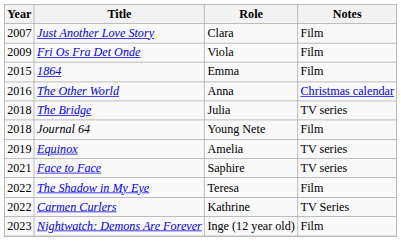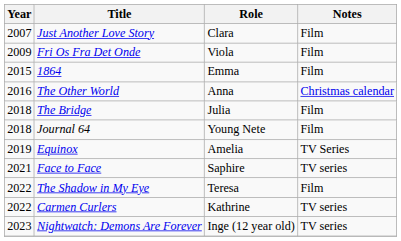 <table class="wikitable">
 <tr>
 <th>Year</th>
 <th>Title</th>
 <th>Role</th>
 <th>Notes</th>
 </tr>
 <tr>
 <td>2007</td>
 <td><em><a href='#'>Just Another Love Story</a></em></td>
 <td>Clara</td>
 <td>Film</td>
 </tr>
 <tr>
 <td>2009</td>
 <td><em><a href='#'>Fri Os Fra Det Onde</a></em></td>
 <td>Viola</td>
 <td>Film</td>
 </tr>
 <tr>
 <td>2015</td>
 <td><em><a href='#'>1864</a></em></td>
 <td>Emma</td>
 <td>Film</td>
 </tr>
 <tr>
 <td>2016</td>
 <td><em><a href='#'>The Other World</a></em></td>
 <td>Anna</td>
 <td><a href='#'>Christmas calendar</a></td>
 </tr>
 <tr>
 <td>2018</td>
 <td><em><a href='#'>The Bridge</a></em></td>
 <td>Julia</td>
-<td>TV series</td>
+<td>Film</td>
 </tr>
 <tr>
 <td>2018</td>
 <td><em>Journal 64</em></td>
 <td>Young Nete</td>
 <td>Film</td>
 </tr>
 <tr>
 <td>2019</td>
 <td><em><a href='#'>Equinox</a></em></td>
 <td>Amelia</td>
-<td>TV series</td>
+<td>TV Series</td>
 </tr>
 <tr>
 <td>2021</td>
 <td><em><a href='#'>Face to Face</a></em></td>
 <td>Saphire</td>
 <td>TV series</td>
 </tr>
 <tr>
 <td>2022</td>
 <td><em><a href='#'>The Shadow in My Eye</a></em></td>
 <td>Teresa</td>
 <td>Film</td>
 </tr>
 <tr>
 <td>2022</td>
 <td><em><a href='#'>Carmen Curlers</a></em></td>
 <td>Kathrine</td>
-<td>TV Series</td>
+<td>TV series</td>
 </tr>
 <tr>
 <td>2023</td>
 <td><em><a href='#'>Nightwatch: Demons Are Forever</a></em></td>
 <td>Inge (12 year old)</td>
-<td>Film</td>
+<td>TV series</td>
 </tr>
 <tr>
 </tr>
 </table>
